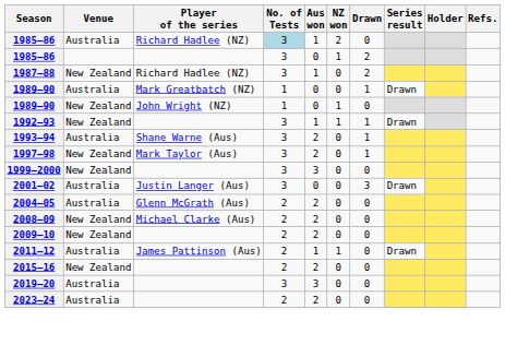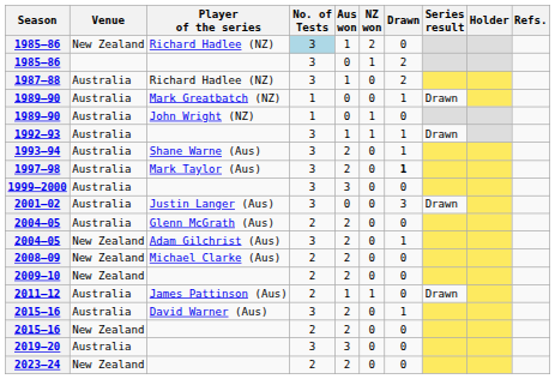 <table class="wikitable plainrowheaders">
 <tr>
 <th scope="col">Season</th>
 <th scope="col">Venue</th>
 <th scope="col">Player <br>of the series</th>
 <th scope="col">No. of<br>Tests</th>
 <th scope="col">Aus<br>won</th>
 <th scope="col">NZ<br>won</th>
 <th scope="col">Drawn</th>
 <th scope="col">Series<br>result</th>
 <th scope="col">Holder</th>
 <th scope="col">Refs.</th>
 </tr>
 <tr>
 <th scope="row"><a href='#'>1985–86</a></th>
-<td>Australia</td>
+<td>New Zealand</td>
 <td><a href='#'>Richard Hadlee</a> (NZ)</td>
 <td align=center style="background: lightblue;">3</td>
 <td align=center>1</td>
 <td align=center>2</td>
 <td align=center>0</td>
 <td bgcolor="#ddd"></td>
 <td bgcolor="#ddd"></td>
 <td></td>
 </tr>
 <tr>
 <th scope="row"><a href='#'>1985–86</a></th>
 <td></td>
 <td></td>
 <td align=center>3</td>
 <td align=center>0</td>
 <td align=center>1</td>
 <td align=center>2</td>
 <td bgcolor="#ddd"></td>
 <td bgcolor="#ddd"></td>
 <td></td>
 </tr>
 <tr>
 <th scope="row"><a href='#'>1987–88</a></th>
-<td>New Zealand</td>
+<td>Australia</td>
 <td>Richard Hadlee (NZ)</td>
 <td align=center>3</td>
 <td align=center>1</td>
 <td align=center>0</td>
 <td align=center>2</td>
 <td bgcolor="#fdea60"></td>
 <td bgcolor="#fdea60"></td>
 <td></td>
 </tr>
 <tr>
 <th scope="row"><a href='#'>1989–90</a></th>
 <td>Australia</td>
 <td><a href='#'>Mark Greatbatch</a> (NZ)</td>
 <td align=center>1</td>
 <td align=center>0</td>
 <td align=center>0</td>
 <td align=center>1</td>
 <td>Drawn</td>
 <td bgcolor="#fdea60"></td>
 <td></td>
 </tr>
 <tr>
 <th scope="row"><a href='#'>1989–90</a></th>
-<td>New Zealand</td>
+<td>Australia</td>
 <td><a href='#'>John Wright</a> (NZ)</td>
 <td align=center>1</td>
 <td align=center>0</td>
 <td align=center>1</td>
 <td align=center>0</td>
 <td bgcolor="#ddd"></td>
 <td bgcolor="#ddd"></td>
 <td></td>
 </tr>
 <tr>
 <th scope="row"><a href='#'>1992–93</a></th>
-<td>New Zealand</td>
+<td>Australia</td>
 <td></td>
 <td align=center>3</td>
 <td align=center>1</td>
 <td align=center>1</td>
 <td align=center>1</td>
 <td>Drawn</td>
 <td bgcolor="#ddd"></td>
 <td></td>
 </tr>
 <tr>
 <th scope="row"><a href='#'>1993–94</a></th>
 <td>Australia</td>
 <td><a href='#'>Shane Warne</a> (Aus)</td>
 <td align=center>3</td>
 <td align=center>2</td>
 <td align=center>0</td>
 <td align=center>1</td>
 <td bgcolor="#fdea60"></td>
 <td bgcolor="#fdea60"></td>
 <td></td>
 </tr>
 <tr>
 <th scope="row"><a href='#'>1997–98</a></th>
-<td>New Zealand</td>
+<td>Australia</td>
 <td><a href='#'>Mark Taylor</a> (Aus)</td>
 <td align=center>3</td>
 <td align=center>2</td>
 <td align=center>0</td>
-<td align=center>1</td>
+<td align=center><strong>1</strong></td>
 <td bgcolor="#fdea60"></td>
 <td bgcolor="#fdea60"></td>
 <td></td>
 </tr>
 <tr>
 <th scope="row"><a href='#'>1999–2000</a></th>
-<td>New Zealand</td>
+<td>Australia</td>
 <td></td>
 <td align=center>3</td>
 <td align=center>3</td>
 <td align=center>0</td>
 <td align=center>0</td>
 <td bgcolor="#fdea60"></td>
 <td bgcolor="#fdea60"></td>
 <td></td>
 </tr>
 <tr>
 <th scope="row"><a href='#'>2001–02</a></th>
 <td>Australia</td>
 <td><a href='#'>Justin Langer</a> (Aus)</td>
 <td align=center>3</td>
 <td align=center>0</td>
 <td align=center>0</td>
 <td align=center>3</td>
 <td>Drawn</td>
 <td bgcolor="#fdea60"></td>
 <td></td>
 </tr>
 <tr>
 <th scope="row"><a href='#'>2004–05</a></th>
 <td>Australia</td>
 <td><a href='#'>Glenn McGrath</a> (Aus)</td>
 <td align=center>2</td>
 <td align=center>2</td>
 <td align=center>0</td>
 <td align=center>0</td>
+<td bgcolor="#fdea60"></td>
+<td bgcolor="#fdea60"></td>
+<td></td>
+</tr>
+<tr>
+<th scope="row"><a href='#'>2004–05</a></th>
+<td>New Zealand</td>
+<td><a href='#'>Adam Gilchrist</a> (Aus)</td>
+<td align=center>3</td>
+<td align=center>2</td>
+<td align=center>0</td>
+<td align=center>1</td>
 <td bgcolor="#fdea60"></td>
 <td bgcolor="#fdea60"></td>
 <td></td>
 </tr>
 <tr>
 <th scope="row"><a href='#'>2008–09</a></th>
 <td>New Zealand</td>
 <td><a href='#'>Michael Clarke</a> (Aus)</td>
 <td align=center>2</td>
 <td align=center>2</td>
 <td align=center>0</td>
 <td align=center>0</td>
 <td bgcolor="#fdea60"></td>
 <td bgcolor="#fdea60"></td>
 <td></td>
 </tr>
 <tr>
 <th scope="row"><a href='#'>2009–10</a></th>
 <td>New Zealand</td>
 <td></td>
 <td align=center>2</td>
 <td align=center>2</td>
 <td align=center>0</td>
 <td align=center>0</td>
 <td bgcolor="#fdea60"></td>
 <td bgcolor="#fdea60"></td>
 <td></td>
 </tr>
 <tr>
 <th scope="row"><a href='#'>2011–12</a></th>
 <td>Australia</td>
 <td><a href='#'>James Pattinson</a> (Aus)</td>
 <td align=center>2</td>
 <td align=center>1</td>
 <td align=center>1</td>
 <td align=center>0</td>
 <td>Drawn</td>
 <td bgcolor="#fdea60"></td>
 <td></td>
 </tr>
 <tr>
 <th scope="row"><a href='#'>2015–16</a></th>
+<td>Australia</td>
+<td><a href='#'>David Warner</a> (Aus)</td>
+<td align=center>3</td>
+<td align=center>2</td>
+<td align=center>0</td>
+<td align=center>1</td>
+<td bgcolor="#fdea60"></td>
+<td bgcolor="#fdea60"></td>
+<td></td>
+</tr>
+<tr>
+<th scope="row"><a href='#'>2015–16</a></th>
 <td>New Zealand</td>
 <td></td>
 <td align=center>2</td>
 <td align=center>2</td>
 <td align=center>0</td>
 <td align=center>0</td>
 <td bgcolor="#fdea60"></td>
 <td bgcolor="#fdea60"></td>
 <td></td>
 </tr>
 <tr>
 <th scope="row"><a href='#'>2019–20</a></th>
 <td>Australia</td>
 <td></td>
 <td align=center>3</td>
 <td align=center>3</td>
 <td align=center>0</td>
 <td align=center>0</td>
 <td bgcolor="#fdea60"></td>
 <td bgcolor="#fdea60"></td>
 <td></td>
 </tr>
 <tr>
 <th scope="row"><a href='#'>2023–24</a></th>
-<td>Australia</td>
+<td>New Zealand</td>
 <td></td>
 <td align=center>2</td>
 <td align=center>2</td>
 <td align=center>0</td>
 <td align=center>0</td>
 <td bgcolor="#fdea60"></td>
 <td bgcolor="#fdea60"></td>
 <td></td>
 </tr>
 </table>
